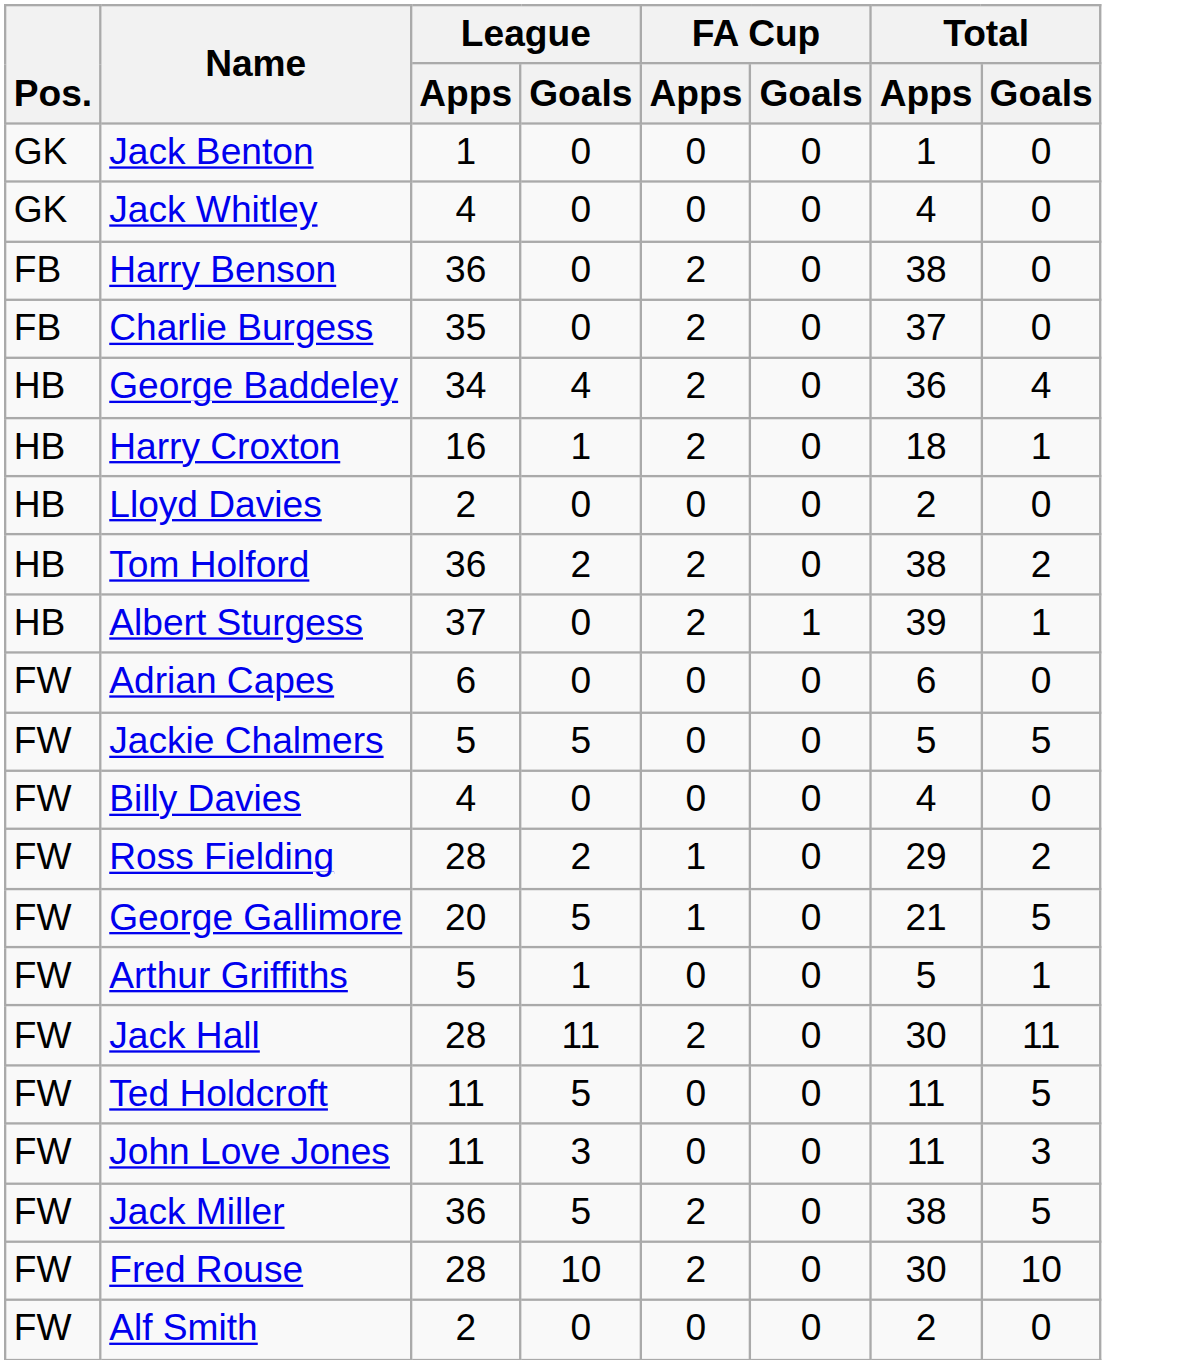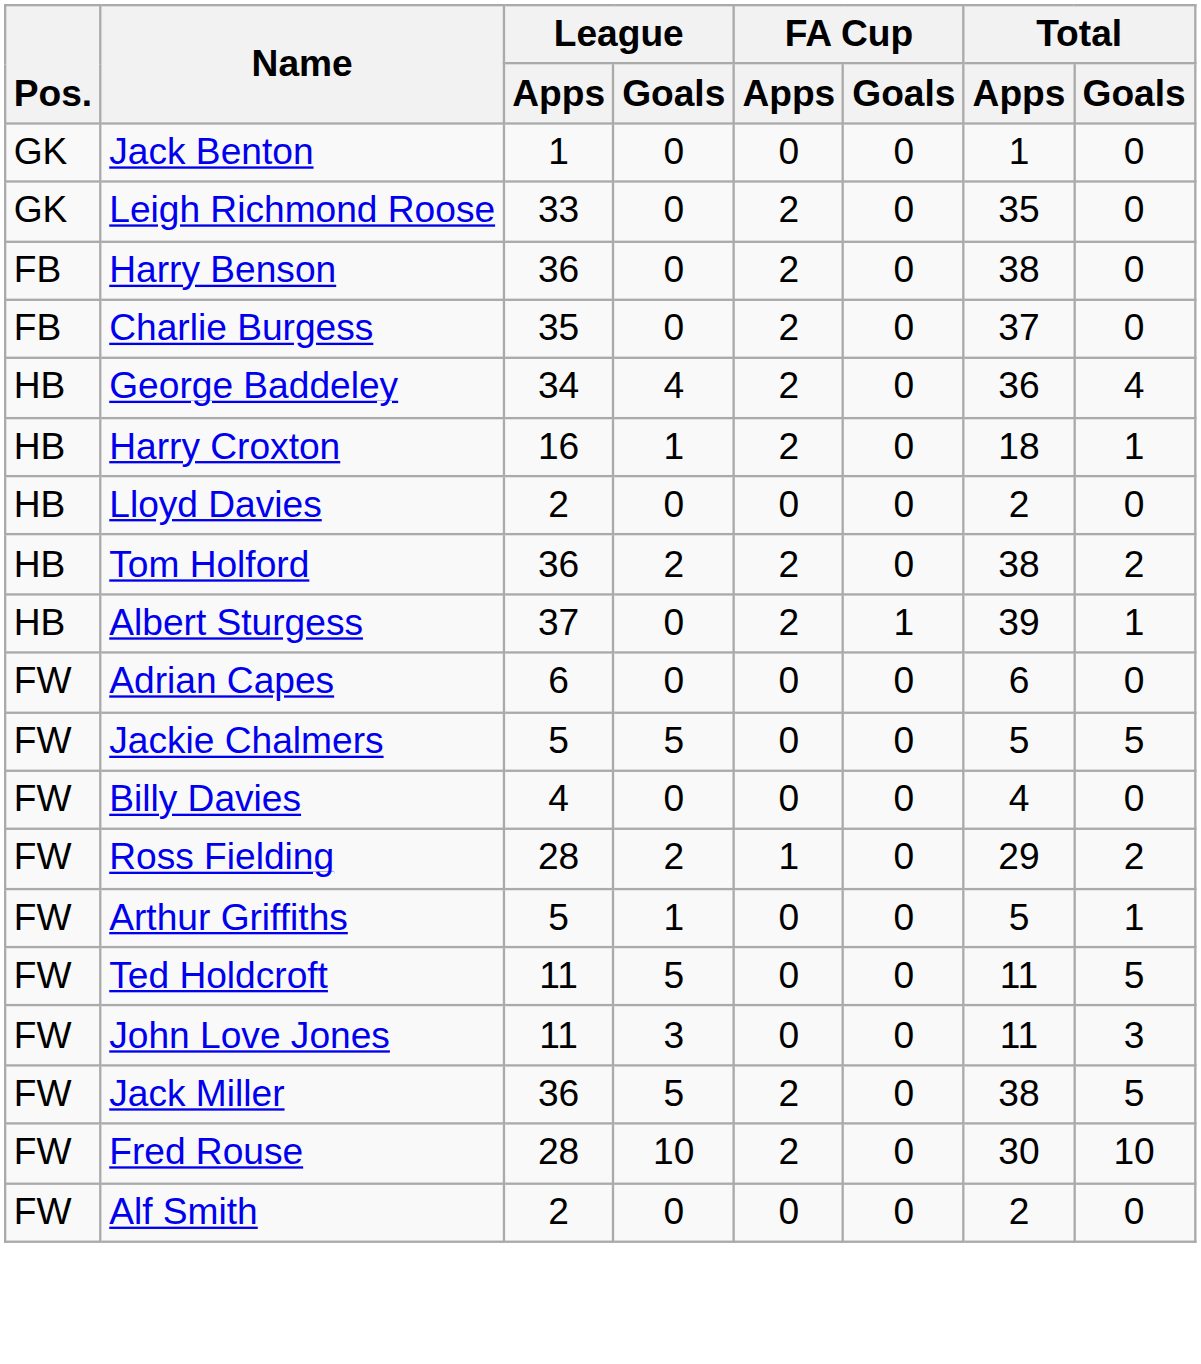 <table class="wikitable" style="text-align:center">
 <tr>
 <th rowspan="2" valign="bottom">Pos.</th>
 <th rowspan="2">Name</th>
 <th colspan="2" width="85">League</th>
 <th colspan="2" width="85">FA Cup</th>
 <th colspan="2" width="85">Total</th>
 </tr>
 <tr>
 <th>Apps</th>
 <th>Goals</th>
 <th>Apps</th>
 <th>Goals</th>
 <th>Apps</th>
 <th>Goals</th>
 </tr>
 <tr>
 <td align="left">GK</td>
 <td align="left"> <a href='#'>Jack Benton</a></td>
 <td>1</td>
 <td>0</td>
 <td>0</td>
 <td>0</td>
 <td>1</td>
 <td>0</td>
 </tr>
 <tr>
 <td align="left">GK</td>
-<td align="left"> <a href='#'>Jack Whitley</a></td>
-<td>4</td>
+<td align="left"> <a href='#'>Leigh Richmond Roose</a></td>
+<td>33</td>
 <td>0</td>
+<td>2</td>
 <td>0</td>
-<td>0</td>
-<td>4</td>
+<td>35</td>
 <td>0</td>
 </tr>
 <tr>
 <td align="left">FB</td>
 <td align="left"> <a href='#'>Harry Benson</a></td>
 <td>36</td>
 <td>0</td>
 <td>2</td>
 <td>0</td>
 <td>38</td>
 <td>0</td>
 </tr>
 <tr>
 <td align="left">FB</td>
 <td align="left"> <a href='#'>Charlie Burgess</a></td>
 <td>35</td>
 <td>0</td>
 <td>2</td>
 <td>0</td>
 <td>37</td>
 <td>0</td>
 </tr>
 <tr>
 <td align="left">HB</td>
 <td align="left"> <a href='#'>George Baddeley</a></td>
 <td>34</td>
 <td>4</td>
 <td>2</td>
 <td>0</td>
 <td>36</td>
 <td>4</td>
 </tr>
 <tr>
 <td align="left">HB</td>
 <td align="left"> <a href='#'>Harry Croxton</a></td>
 <td>16</td>
 <td>1</td>
 <td>2</td>
 <td>0</td>
 <td>18</td>
 <td>1</td>
 </tr>
 <tr>
 <td align="left">HB</td>
 <td align="left"> <a href='#'>Lloyd Davies</a></td>
 <td>2</td>
 <td>0</td>
 <td>0</td>
 <td>0</td>
 <td>2</td>
 <td>0</td>
 </tr>
 <tr>
 <td align="left">HB</td>
 <td align="left"> <a href='#'>Tom Holford</a></td>
 <td>36</td>
 <td>2</td>
 <td>2</td>
 <td>0</td>
 <td>38</td>
 <td>2</td>
 </tr>
 <tr>
 <td align="left">HB</td>
 <td align="left"> <a href='#'>Albert Sturgess</a></td>
 <td>37</td>
 <td>0</td>
 <td>2</td>
 <td>1</td>
 <td>39</td>
 <td>1</td>
 </tr>
 <tr>
 <td align="left">FW</td>
 <td align="left"> <a href='#'>Adrian Capes</a></td>
 <td>6</td>
 <td>0</td>
 <td>0</td>
 <td>0</td>
 <td>6</td>
 <td>0</td>
 </tr>
 <tr>
 <td align="left">FW</td>
 <td align="left"> <a href='#'>Jackie Chalmers</a></td>
 <td>5</td>
 <td>5</td>
 <td>0</td>
 <td>0</td>
 <td>5</td>
 <td>5</td>
 </tr>
 <tr>
 <td align="left">FW</td>
 <td align="left"> <a href='#'>Billy Davies</a></td>
 <td>4</td>
 <td>0</td>
 <td>0</td>
 <td>0</td>
 <td>4</td>
 <td>0</td>
 </tr>
 <tr>
 <td align="left">FW</td>
 <td align="left"> <a href='#'>Ross Fielding</a></td>
 <td>28</td>
 <td>2</td>
 <td>1</td>
 <td>0</td>
 <td>29</td>
 <td>2</td>
 </tr>
 <tr>
 <td align="left">FW</td>
-<td align="left"> <a href='#'>George Gallimore</a></td>
-<td>20</td>
-<td>5</td>
-<td>1</td>
-<td>0</td>
-<td>21</td>
-<td>5</td>
-</tr>
-<tr>
-<td align="left">FW</td>
 <td align="left"> <a href='#'>Arthur Griffiths</a></td>
 <td>5</td>
 <td>1</td>
 <td>0</td>
 <td>0</td>
 <td>5</td>
 <td>1</td>
-</tr>
-<tr>
-<td align="left">FW</td>
-<td align="left"> <a href='#'>Jack Hall</a></td>
-<td>28</td>
-<td>11</td>
-<td>2</td>
-<td>0</td>
-<td>30</td>
-<td>11</td>
 </tr>
 <tr>
 <td align="left">FW</td>
 <td align="left"> <a href='#'>Ted Holdcroft</a></td>
 <td>11</td>
 <td>5</td>
 <td>0</td>
 <td>0</td>
 <td>11</td>
 <td>5</td>
 </tr>
 <tr>
 <td align="left">FW</td>
 <td align="left"> <a href='#'>John Love Jones</a></td>
 <td>11</td>
 <td>3</td>
 <td>0</td>
 <td>0</td>
 <td>11</td>
 <td>3</td>
 </tr>
 <tr>
 <td align="left">FW</td>
 <td align="left"> <a href='#'>Jack Miller</a></td>
 <td>36</td>
 <td>5</td>
 <td>2</td>
 <td>0</td>
 <td>38</td>
 <td>5</td>
 </tr>
 <tr>
 <td align="left">FW</td>
 <td align="left"> <a href='#'>Fred Rouse</a></td>
 <td>28</td>
 <td>10</td>
 <td>2</td>
 <td>0</td>
 <td>30</td>
 <td>10</td>
 </tr>
 <tr>
 <td align="left">FW</td>
 <td align="left"> <a href='#'>Alf Smith</a></td>
 <td>2</td>
 <td>0</td>
 <td>0</td>
 <td>0</td>
 <td>2</td>
 <td>0</td>
 </tr>
 </table>
